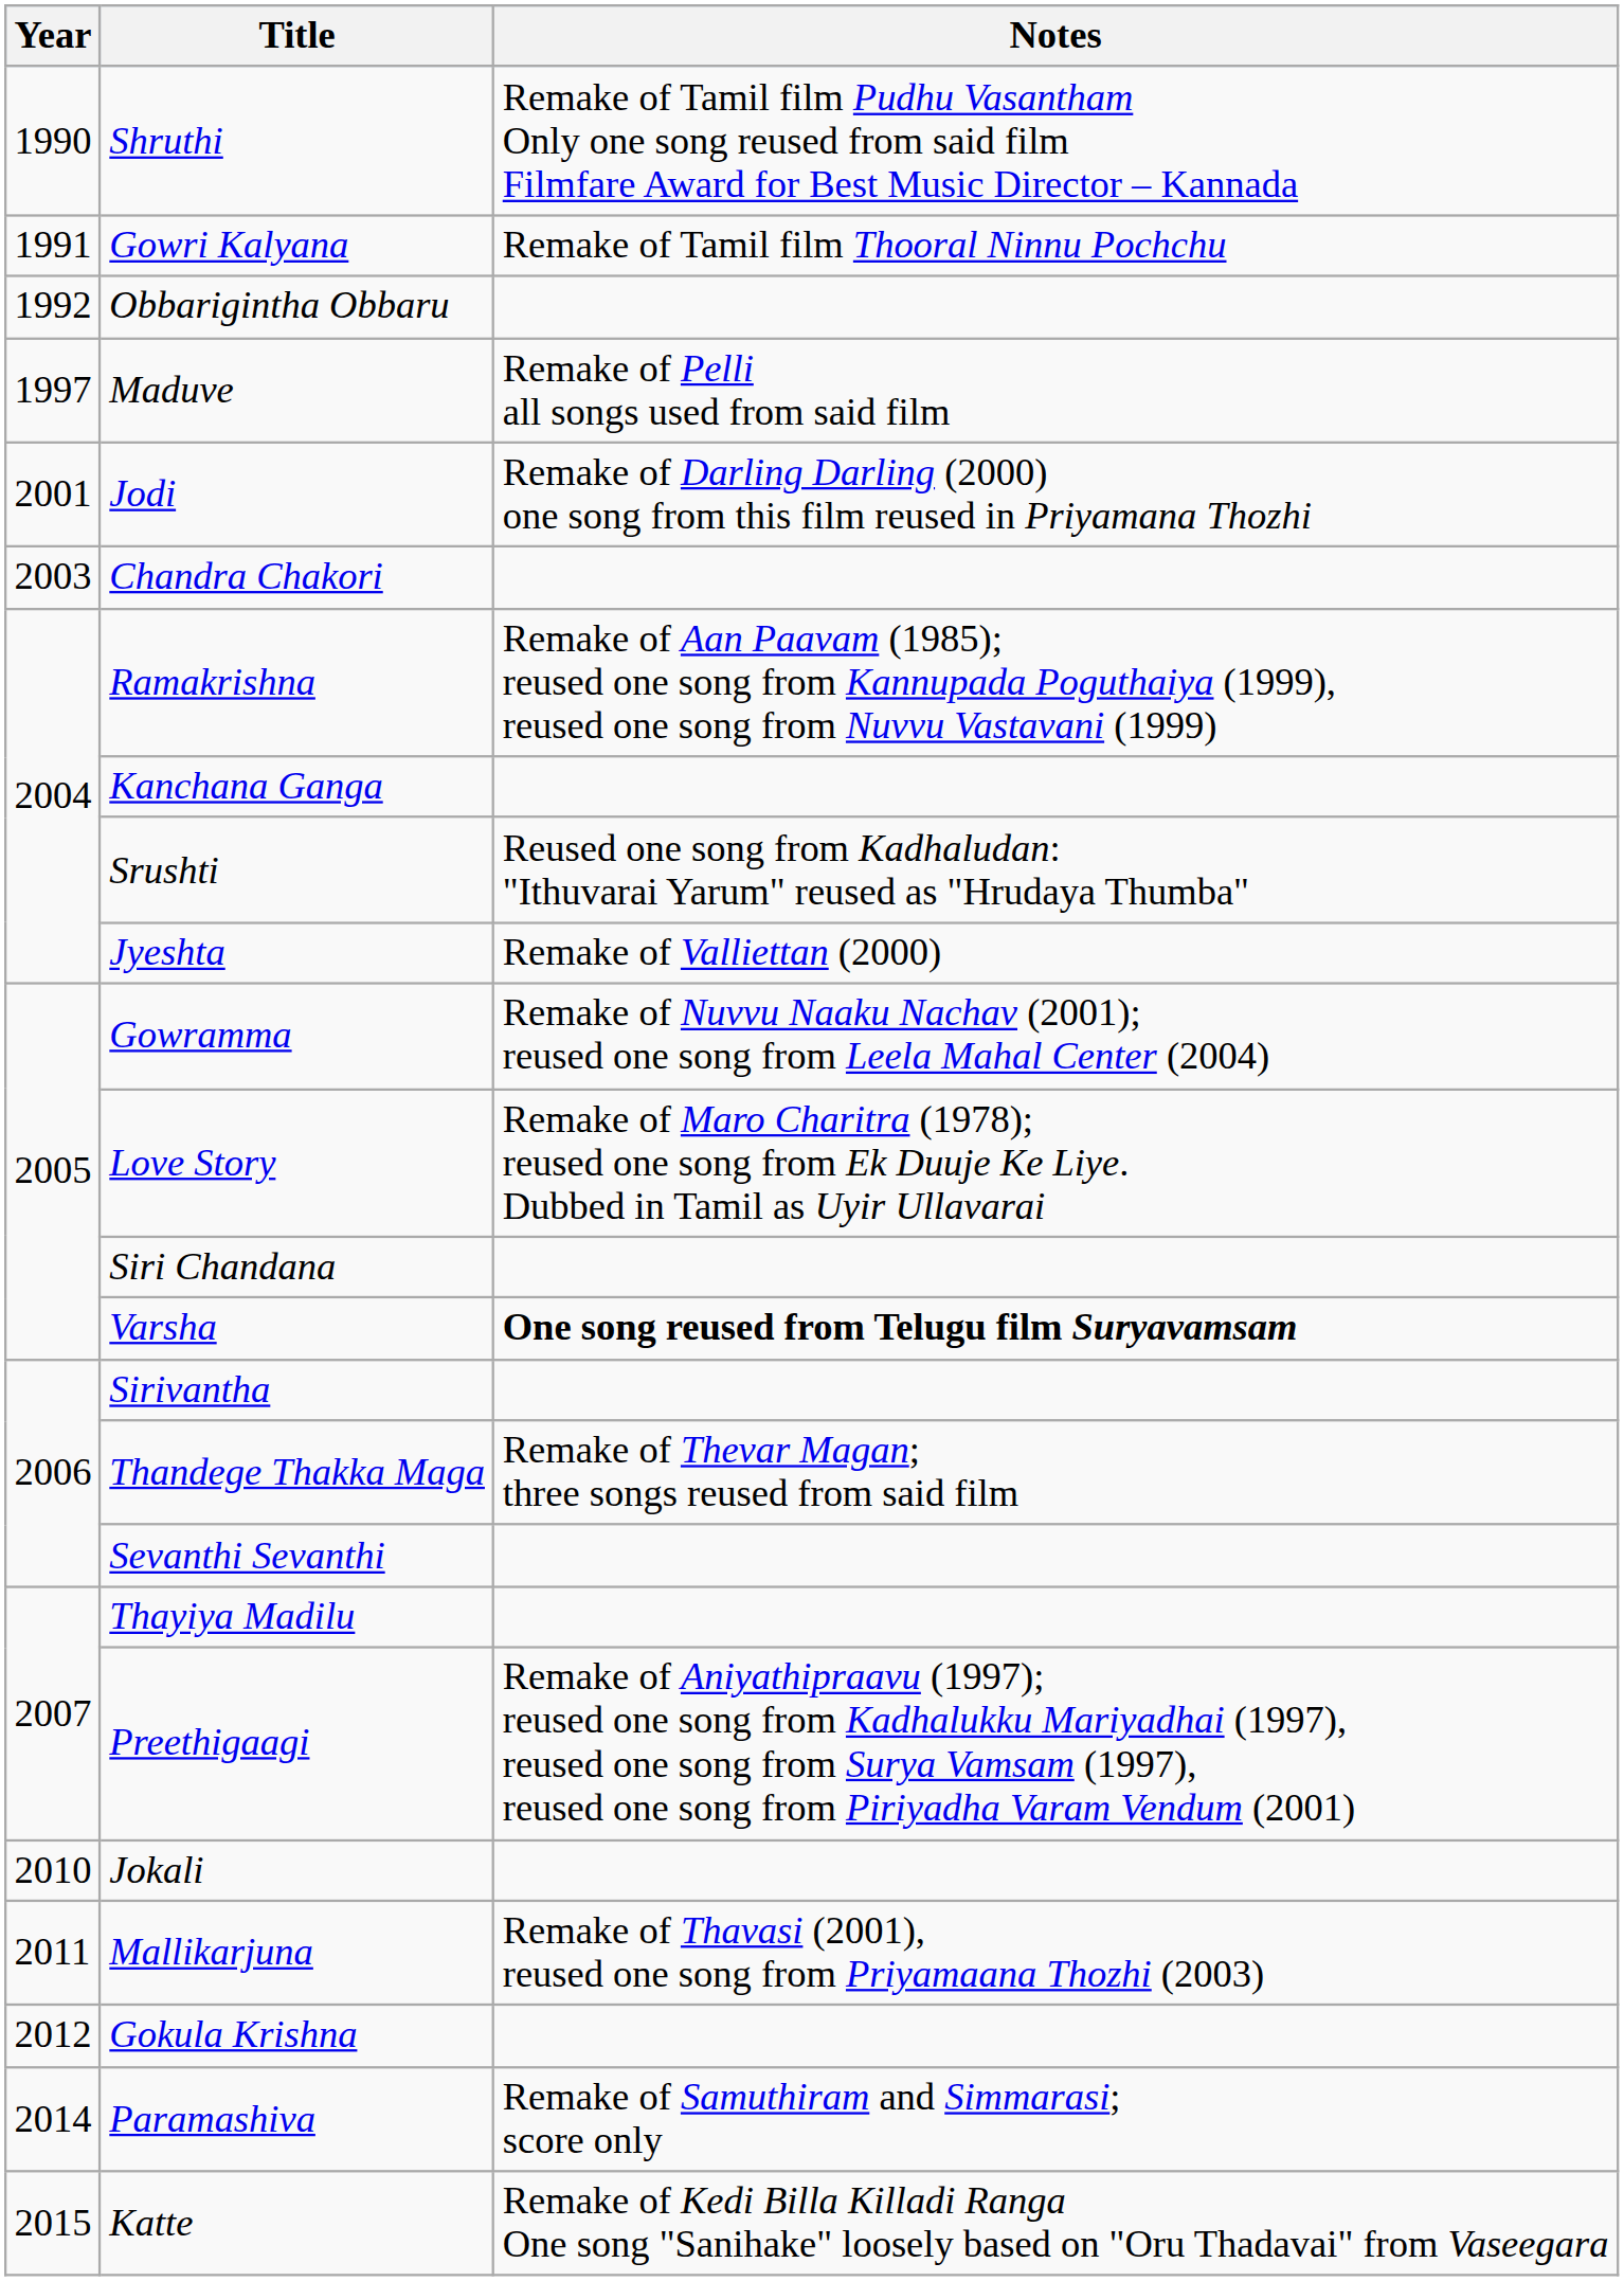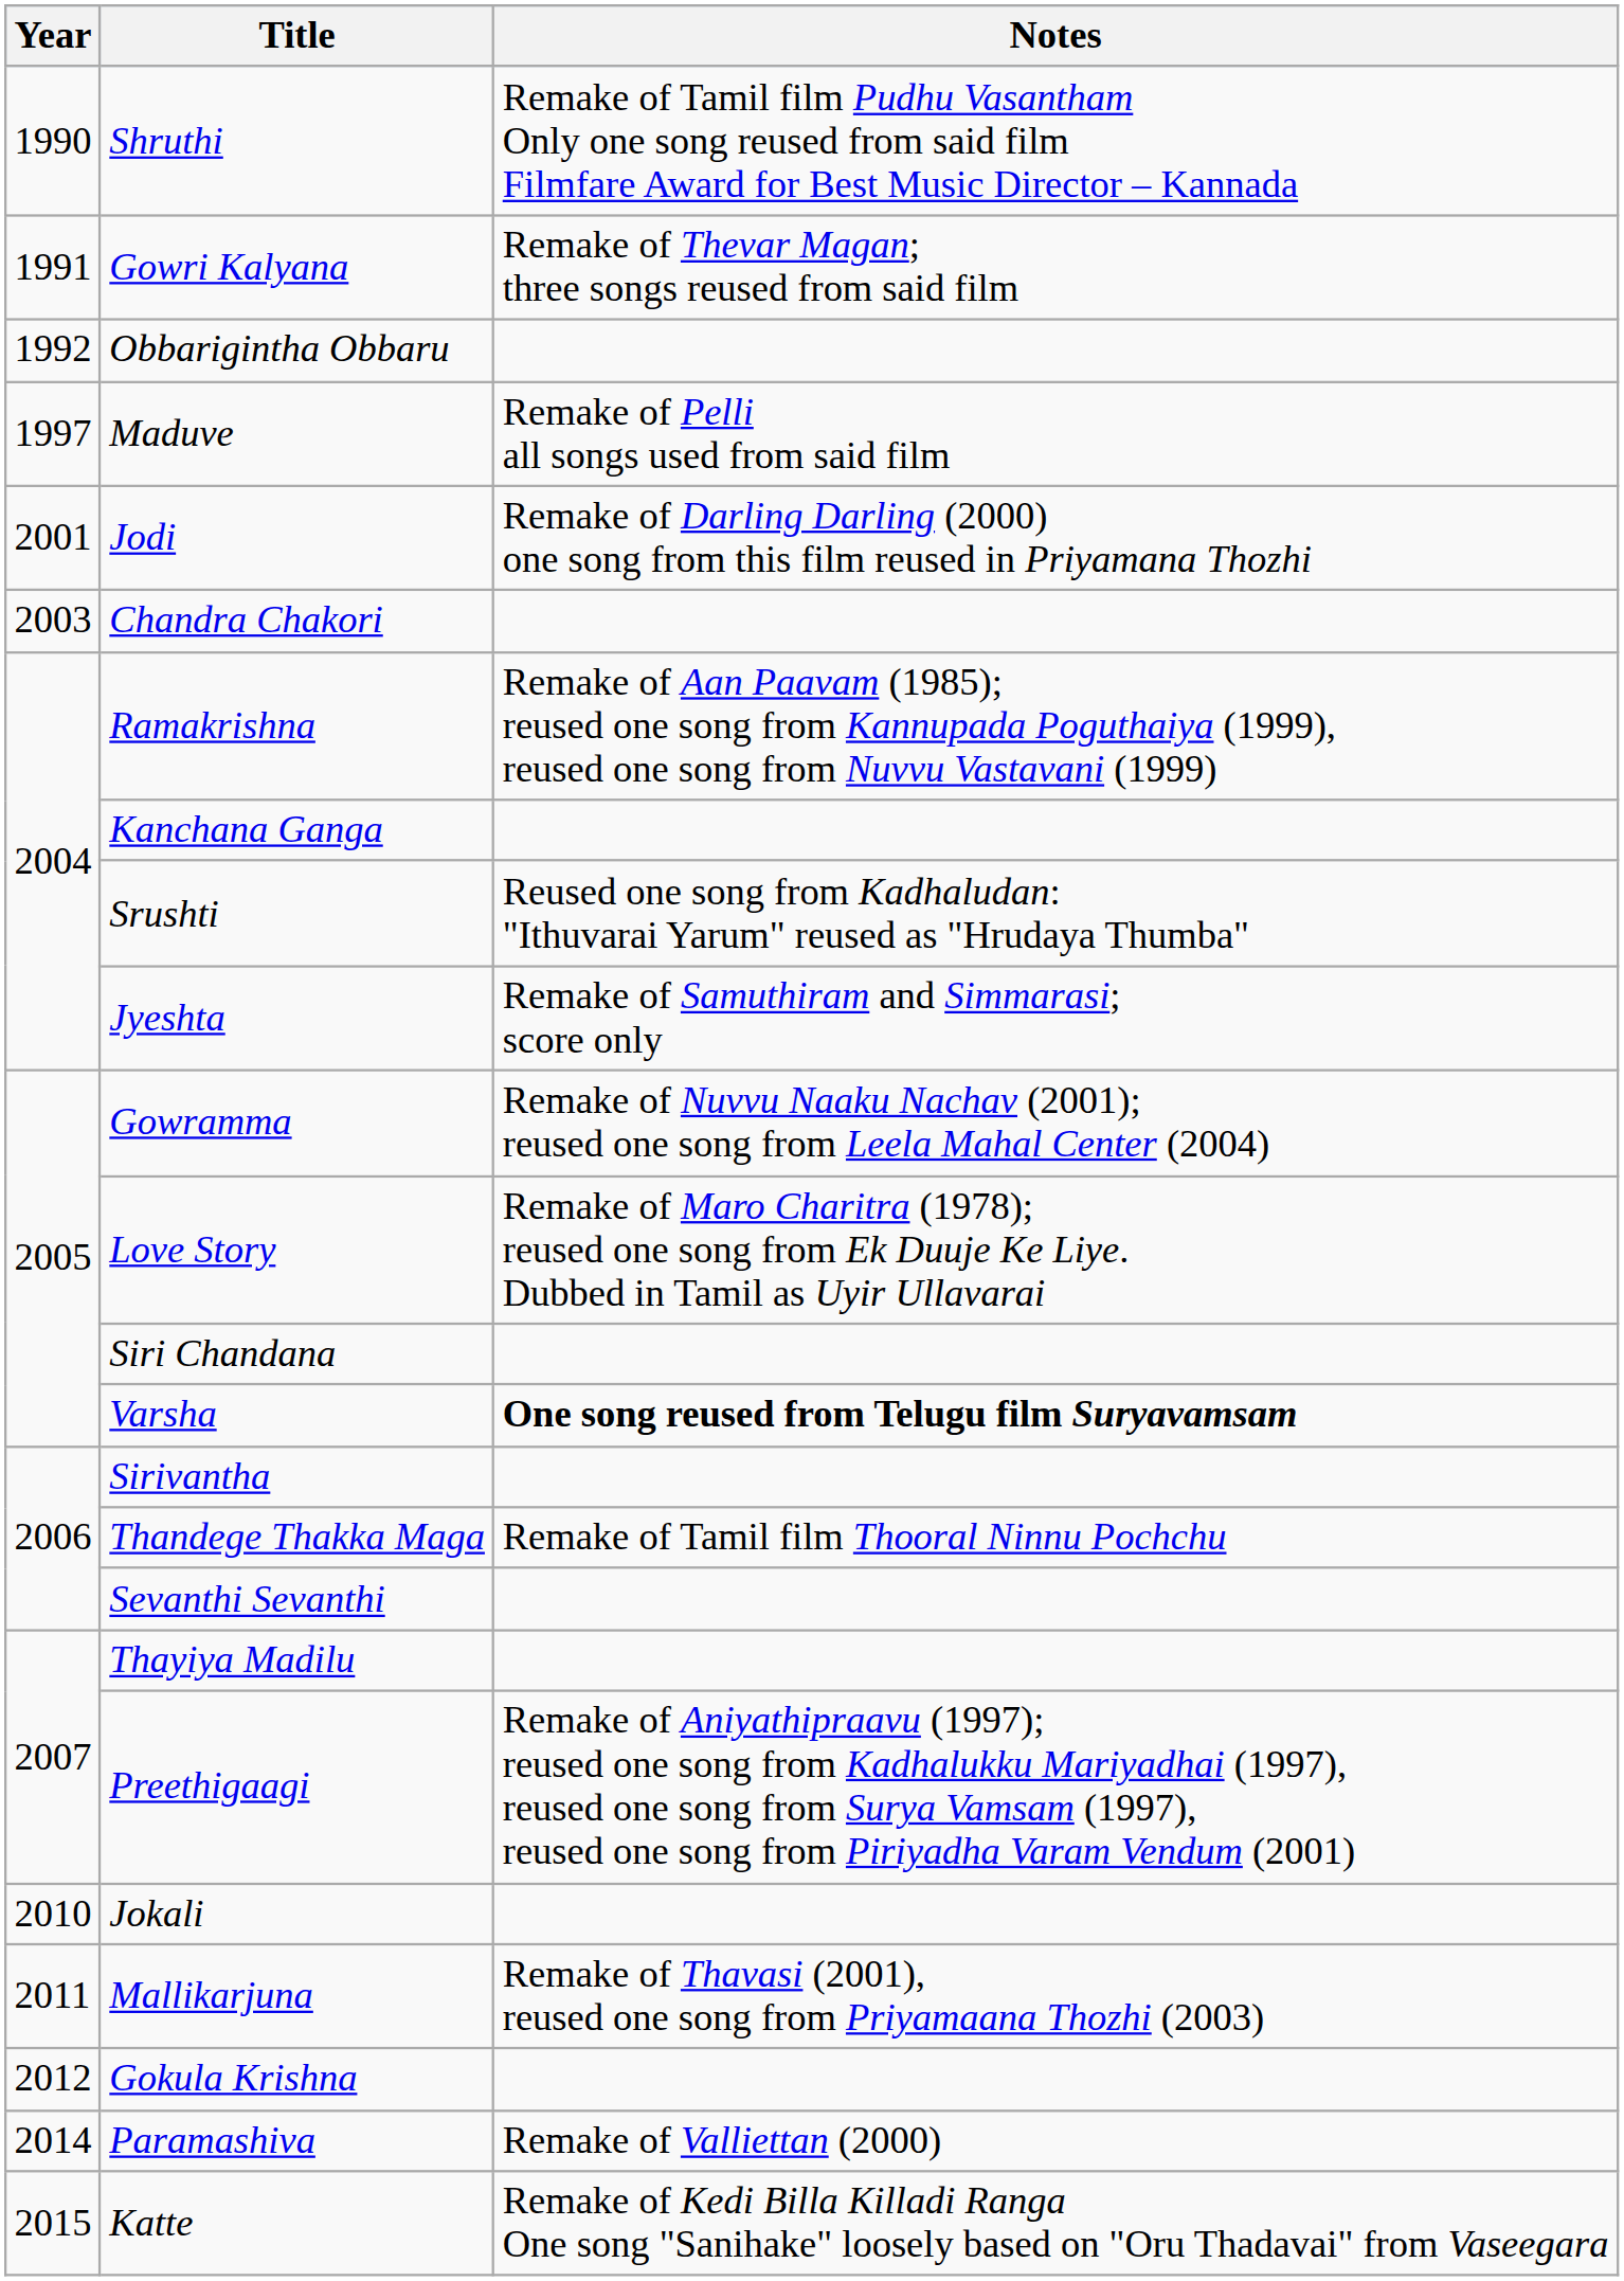 <table class="wikitable">
 <tr style="background:LightSteelBlue; text-align:center;">
 <th>Year</th>
 <th>Title</th>
 <th>Notes</th>
 </tr>
 <tr>
 <td>1990</td>
 <td><em><a href='#'>Shruthi</a></em></td>
 <td>Remake of Tamil film <em><a href='#'>Pudhu Vasantham</a></em><br>Only one song reused from said film<br><a href='#'>Filmfare Award for Best Music Director – Kannada</a></td>
 </tr>
 <tr>
 <td>1991</td>
 <td><em><a href='#'>Gowri Kalyana</a></em></td>
-<td>Remake of Tamil film <em><a href='#'>Thooral Ninnu Pochchu</a></em></td>
+<td>Remake of <em><a href='#'>Thevar Magan</a></em>;<br>three songs reused from said film</td>
 </tr>
 <tr>
 <td>1992</td>
 <td><em>Obbarigintha Obbaru</em></td>
 <td></td>
 </tr>
 <tr>
 <td>1997</td>
 <td><em>Maduve</em></td>
 <td>Remake of <em><a href='#'>Pelli</a></em><br>all songs used from said film</td>
 </tr>
 <tr>
 <td>2001</td>
 <td><em><a href='#'>Jodi</a></em></td>
 <td>Remake of <em><a href='#'>Darling Darling</a></em> (2000)<br>one song from this film reused in <em>Priyamana Thozhi</em></td>
 </tr>
 <tr>
 <td>2003</td>
 <td><em><a href='#'>Chandra Chakori</a></em></td>
 <td></td>
 </tr>
 <tr>
 <td rowspan="4">2004</td>
 <td><em><a href='#'>Ramakrishna</a></em></td>
 <td>Remake of <em><a href='#'>Aan Paavam</a></em> (1985);<br>reused one song from <em><a href='#'>Kannupada Poguthaiya</a></em> (1999),<br>reused one song from <em><a href='#'>Nuvvu Vastavani</a></em> (1999)</td>
 </tr>
 <tr>
 <td><em><a href='#'>Kanchana Ganga</a></em></td>
 <td></td>
 </tr>
 <tr>
 <td><em>Srushti</em></td>
 <td>Reused one song from <em>Kadhaludan</em>:<br>"Ithuvarai Yarum" reused as "Hrudaya Thumba"</td>
 </tr>
 <tr>
 <td><em><a href='#'>Jyeshta</a></em></td>
-<td>Remake of <em><a href='#'>Valliettan</a></em> (2000)</td>
+<td>Remake of <em><a href='#'>Samuthiram</a></em> and <em><a href='#'>Simmarasi</a></em>;<br>score only</td>
 </tr>
 <tr>
 <td rowspan="4">2005</td>
 <td><em><a href='#'>Gowramma</a></em></td>
 <td>Remake of <em><a href='#'>Nuvvu Naaku Nachav</a></em> (2001);<br>reused one song from <em><a href='#'>Leela Mahal Center</a></em> (2004)</td>
 </tr>
 <tr>
 <td><em><a href='#'>Love Story</a></em></td>
 <td>Remake of <em><a href='#'>Maro Charitra</a></em> (1978);<br>reused one song from <em>Ek Duuje Ke Liye</em>.<br>Dubbed in Tamil as <em>Uyir Ullavarai</em></td>
 </tr>
 <tr>
 <td><em>Siri Chandana</em></td>
 <td></td>
 </tr>
 <tr>
 <td><em><a href='#'>Varsha</a></em></td>
 <td><strong>One song reused from Telugu film <em>Suryavamsam</em></strong></td>
 </tr>
 <tr>
 <td rowspan="3">2006</td>
 <td><em><a href='#'>Sirivantha</a></em></td>
 <td></td>
 </tr>
 <tr>
 <td><em><a href='#'>Thandege Thakka Maga</a></em></td>
-<td>Remake of <em><a href='#'>Thevar Magan</a></em>;<br>three songs reused from said film</td>
+<td>Remake of Tamil film <em><a href='#'>Thooral Ninnu Pochchu</a></em></td>
 </tr>
 <tr>
 <td><em><a href='#'>Sevanthi Sevanthi</a></em></td>
 <td></td>
 </tr>
 <tr>
 <td rowspan="2">2007</td>
 <td><em><a href='#'>Thayiya Madilu</a></em></td>
 <td></td>
 </tr>
 <tr>
 <td><em><a href='#'>Preethigaagi</a></em></td>
 <td>Remake of <em><a href='#'>Aniyathipraavu</a></em> (1997);<br>reused one song from <em><a href='#'>Kadhalukku Mariyadhai</a></em> (1997),<br>reused one song from <em><a href='#'>Surya Vamsam</a></em> (1997),<br>reused one song from <em><a href='#'>Piriyadha Varam Vendum</a></em> (2001)</td>
 </tr>
 <tr>
 <td>2010</td>
 <td><em>Jokali</em></td>
 <td></td>
 </tr>
 <tr>
 <td>2011</td>
 <td><em><a href='#'>Mallikarjuna</a></em></td>
 <td>Remake of <em><a href='#'>Thavasi</a></em> (2001),<br>reused one song from <em><a href='#'>Priyamaana Thozhi</a></em> (2003)</td>
 </tr>
 <tr>
 <td>2012</td>
 <td><em><a href='#'>Gokula Krishna</a></em></td>
 <td></td>
 </tr>
 <tr>
 <td>2014</td>
 <td><em><a href='#'>Paramashiva</a></em></td>
-<td>Remake of <em><a href='#'>Samuthiram</a></em> and <em><a href='#'>Simmarasi</a></em>;<br>score only</td>
+<td>Remake of <em><a href='#'>Valliettan</a></em> (2000)</td>
 </tr>
 <tr>
 <td>2015</td>
 <td><em>Katte</em></td>
 <td>Remake of <em>Kedi Billa Killadi Ranga</em><br>One song "Sanihake" loosely based on "Oru Thadavai" from <em>Vaseegara</em></td>
 </tr>
 </table>
